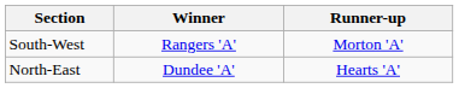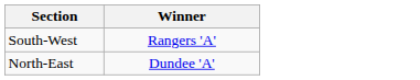 <table class="wikitable" style="text-align: center;">
 <tr>
 <th width=100>Section</th>
 <th width=160>Winner</th>
-<th width=160>Runner-up</th>
 </tr>
 <tr>
 <td align=left>South-West</td>
 <td><a href='#'>Rangers 'A'</a></td>
-<td><a href='#'>Morton 'A'</a></td>
 </tr>
 <tr>
 <td align=left>North-East</td>
 <td><a href='#'>Dundee 'A'</a></td>
-<td><a href='#'>Hearts 'A'</a></td>
 </tr>
 </table>
